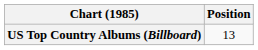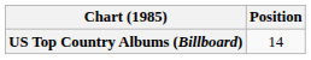 <table class="wikitable plainrowheaders" style="text-align:center">
 <tr>
 <th scope="col">Chart (1985)</th>
 <th scope="col">Position</th>
 </tr>
 <tr>
 <th scope="row">US Top Country Albums (<em>Billboard</em>)</th>
-<td>13</td>
+<td>14</td>
 </tr>
 </table>
